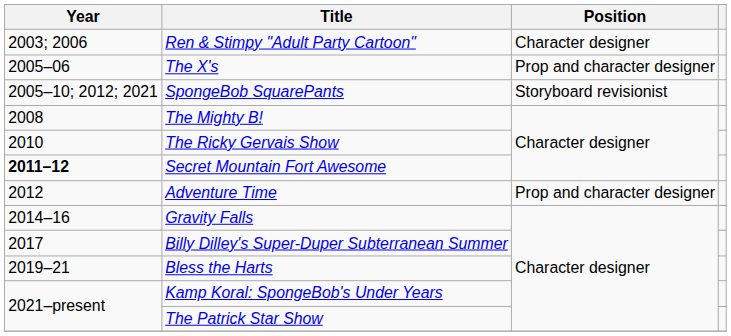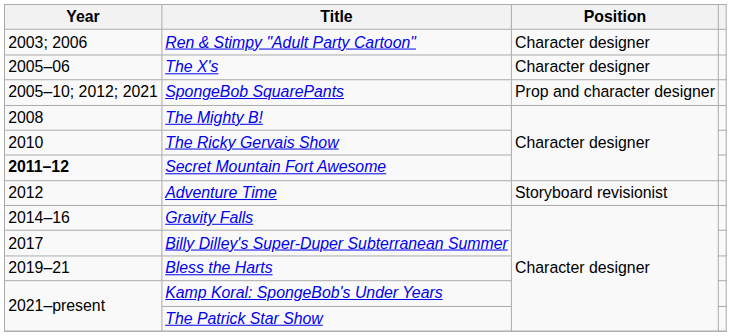 <table class="wikitable">
 <tr>
 <th>Year</th>
 <th>Title</th>
 <th>Position</th>
 <th class="unsortable"></th>
 </tr>
 <tr>
 <td>2003; 2006</td>
 <td><em><a href='#'>Ren & Stimpy "Adult Party Cartoon"</a></em></td>
 <td>Character designer</td>
 <td></td>
 </tr>
 <tr>
 <td>2005–06</td>
 <td><em><a href='#'>The X's</a></em></td>
-<td>Prop and character designer</td>
+<td>Character designer</td>
 <td></td>
 </tr>
 <tr>
 <td>2005–10; 2012; 2021</td>
 <td><em><a href='#'>SpongeBob SquarePants</a></em></td>
-<td>Storyboard revisionist</td>
+<td>Prop and character designer</td>
 <td></td>
 </tr>
 <tr>
 <td>2008</td>
 <td><em><a href='#'>The Mighty B!</a></em></td>
 <td rowspan="3">Character designer</td>
 <td></td>
 </tr>
 <tr>
 <td>2010</td>
 <td><em><a href='#'>The Ricky Gervais Show</a></em></td>
 <td></td>
 </tr>
 <tr>
 <td><strong>2011–12</strong></td>
 <td><em><a href='#'>Secret Mountain Fort Awesome</a></em></td>
 <td></td>
 </tr>
 <tr>
 <td>2012</td>
 <td><em><a href='#'>Adventure Time</a></em></td>
-<td>Prop and character designer</td>
+<td>Storyboard revisionist</td>
 <td></td>
 </tr>
 <tr>
 <td>2014–16</td>
 <td><em><a href='#'>Gravity Falls</a></em></td>
 <td rowspan="5">Character designer</td>
 <td></td>
 </tr>
 <tr>
 <td>2017</td>
 <td><em><a href='#'>Billy Dilley's Super-Duper Subterranean Summer</a></em></td>
 <td></td>
 </tr>
 <tr>
 <td>2019–21</td>
 <td><em><a href='#'>Bless the Harts</a></em></td>
 <td></td>
 </tr>
 <tr>
 <td rowspan="2">2021–present</td>
 <td><em><a href='#'>Kamp Koral: SpongeBob's Under Years</a></em></td>
 <td></td>
 </tr>
 <tr>
 <td><em><a href='#'>The Patrick Star Show</a></em></td>
 <td></td>
 </tr>
 <tr>
 </tr>
 </table>
